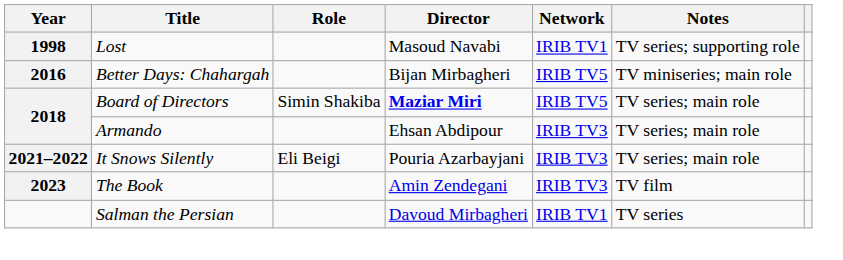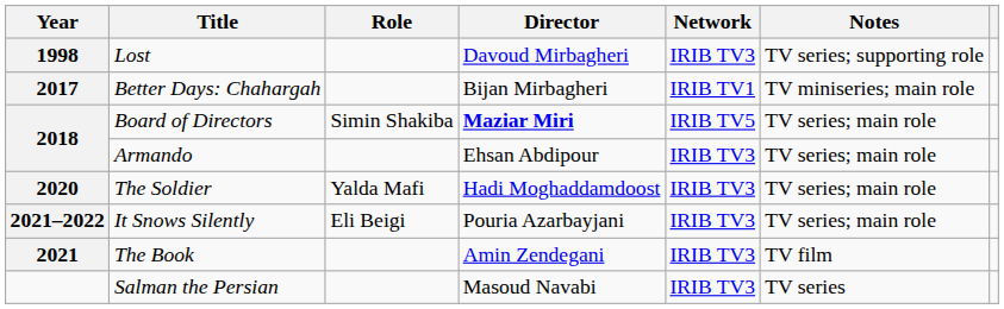 <table class="wikitable plainrowheaders sortable"  style=font-size:100%>
 <tr>
 <th scope="col">Year</th>
 <th scope="col">Title</th>
 <th scope="col">Role</th>
 <th scope="col">Director</th>
 <th>Network</th>
 <th scope="col" class="unsortable">Notes</th>
 <th scope="col" class="unsortable"></th>
 </tr>
 <tr>
 <th scope="row">1998</th>
 <td><em>Lost</em></td>
 <td></td>
-<td>Masoud Navabi</td>
-<td><a href='#'>IRIB TV1</a></td>
+<td><a href='#'>Davoud Mirbagheri</a></td>
+<td><a href='#'>IRIB TV3</a></td>
 <td>TV series; supporting role</td>
 <td></td>
 </tr>
 <tr>
-<th scope="row">2016</th>
+<th scope="row">2017</th>
 <td><em>Better Days: Chahargah</em></td>
 <td></td>
 <td>Bijan Mirbagheri</td>
-<td><a href='#'>IRIB TV5</a></td>
+<td><a href='#'>IRIB TV1</a></td>
 <td>TV miniseries; main role</td>
 <td></td>
 </tr>
 <tr>
 <th scope="row" rowspan="2">2018</th>
 <td><em>Board of Directors</em></td>
 <td>Simin Shakiba</td>
 <td><strong><a href='#'>Maziar Miri</a></strong></td>
 <td><a href='#'>IRIB TV5</a></td>
 <td>TV series; main role</td>
 <td></td>
 </tr>
 <tr>
 <td><em>Armando</em></td>
 <td></td>
 <td>Ehsan Abdipour</td>
 <td><a href='#'>IRIB TV3</a></td>
 <td>TV series; main role</td>
 <td></td>
 </tr>
 <tr>
+<th scope="row">2020</th>
+<td><em>The Soldier</em></td>
+<td>Yalda Mafi</td>
+<td><a href='#'>Hadi Moghaddamdoost</a></td>
+<td><a href='#'>IRIB TV3</a></td>
+<td>TV series; main role</td>
+<td></td>
+</tr>
+<tr>
 <th scope="row">2021–2022</th>
 <td><em>It Snows Silently</em></td>
 <td>Eli Beigi</td>
 <td>Pouria Azarbayjani</td>
 <td><a href='#'>IRIB TV3</a></td>
 <td>TV series; main role</td>
 <td></td>
 </tr>
 <tr>
-<th scope="row">2023</th>
+<th scope="row">2021</th>
 <td><em>The Book</em></td>
 <td></td>
 <td><a href='#'>Amin Zendegani</a></td>
 <td><a href='#'>IRIB TV3</a></td>
 <td>TV film</td>
 <td></td>
 </tr>
 <tr>
 <td></td>
 <td><em>Salman the Persian</em></td>
 <td></td>
-<td><a href='#'>Davoud Mirbagheri</a></td>
-<td><a href='#'>IRIB TV1</a></td>
+<td>Masoud Navabi</td>
+<td><a href='#'>IRIB TV3</a></td>
 <td>TV series</td>
 <td></td>
 </tr>
 </table>
